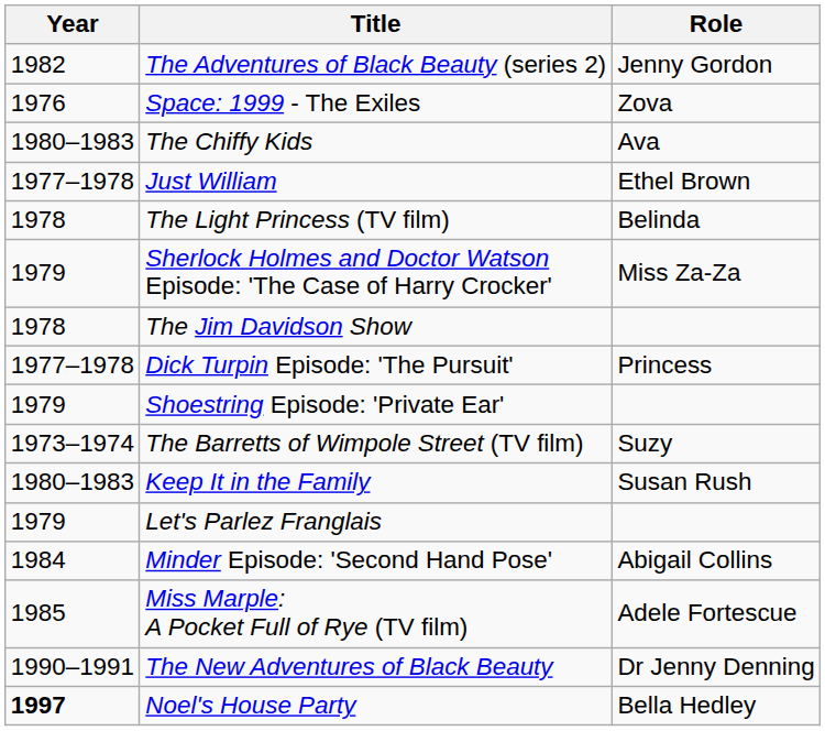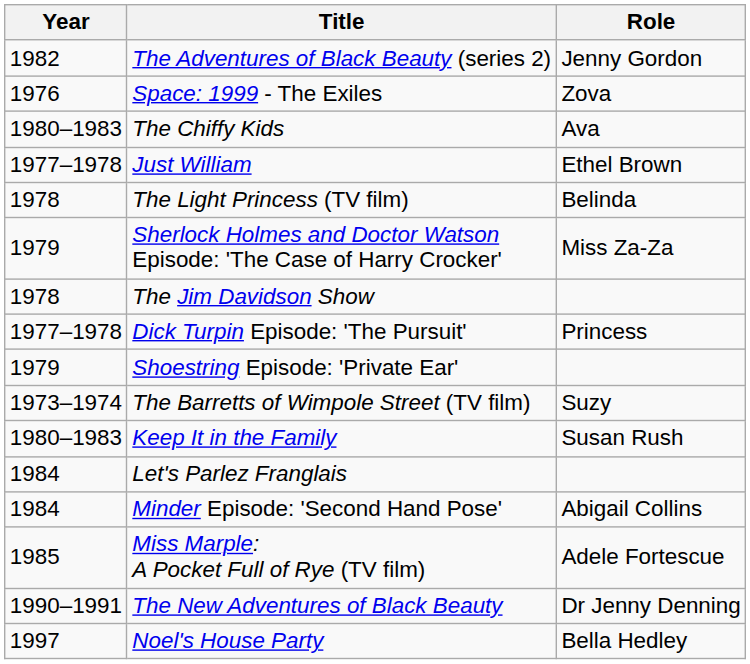 <table class="wikitable">
 <tr>
 <th>Year</th>
 <th>Title</th>
 <th>Role</th>
 </tr>
 <tr>
 <td>1982</td>
 <td><em><a href='#'>The Adventures of Black Beauty</a></em> (series 2)</td>
 <td>Jenny Gordon</td>
 </tr>
 <tr>
 <td>1976</td>
 <td><em><a href='#'>Space: 1999</a></em> - The Exiles</td>
 <td>Zova</td>
 </tr>
 <tr>
 <td>1980–1983</td>
 <td><em>The Chiffy Kids</em></td>
 <td>Ava</td>
 </tr>
 <tr>
 <td>1977–1978</td>
 <td><em><a href='#'>Just William</a></em></td>
 <td>Ethel Brown</td>
 </tr>
 <tr>
 <td>1978</td>
 <td><em>The Light Princess</em> (TV film)</td>
 <td>Belinda</td>
 </tr>
 <tr>
 <td>1979</td>
 <td><em><a href='#'>Sherlock Holmes and Doctor Watson</a></em> <br>Episode: 'The Case of Harry Crocker'</td>
 <td>Miss Za-Za</td>
 </tr>
 <tr>
 <td>1978</td>
 <td><em>The <a href='#'>Jim Davidson</a> Show</em></td>
 <td></td>
 </tr>
 <tr>
 <td>1977–1978</td>
 <td><em><a href='#'>Dick Turpin</a></em> Episode: 'The Pursuit'</td>
 <td>Princess</td>
 </tr>
 <tr>
 <td>1979</td>
 <td><em><a href='#'>Shoestring</a></em> Episode: 'Private Ear'</td>
 <td></td>
 </tr>
 <tr>
 <td>1973–1974</td>
 <td><em>The Barretts of Wimpole Street</em> (TV film)</td>
 <td>Suzy</td>
 </tr>
 <tr>
 <td>1980–1983</td>
 <td><em><a href='#'>Keep It in the Family</a></em></td>
 <td>Susan Rush</td>
 </tr>
 <tr>
-<td>1979</td>
+<td>1984</td>
 <td><em>Let's Parlez Franglais</em></td>
 <td></td>
 </tr>
 <tr>
 <td>1984</td>
 <td><em><a href='#'>Minder</a></em> Episode: 'Second Hand Pose'</td>
 <td>Abigail Collins</td>
 </tr>
 <tr>
 <td>1985</td>
 <td><em><a href='#'>Miss Marple</a>:<br>A Pocket Full of Rye</em> (TV film)</td>
 <td>Adele Fortescue</td>
 </tr>
 <tr>
 <td>1990–1991</td>
 <td><em><a href='#'>The New Adventures of Black Beauty</a></em></td>
 <td>Dr Jenny Denning</td>
 </tr>
 <tr>
-<td><strong>1997</strong></td>
+<td>1997</td>
 <td><em><a href='#'>Noel's House Party</a></em></td>
 <td>Bella Hedley</td>
 </tr>
 </table>
